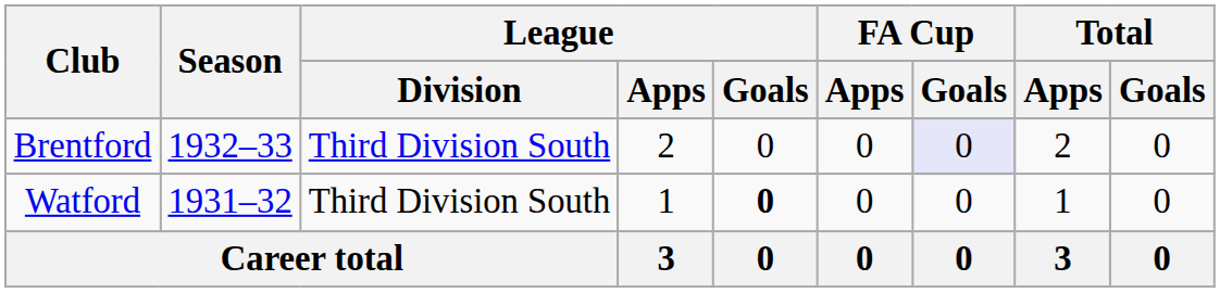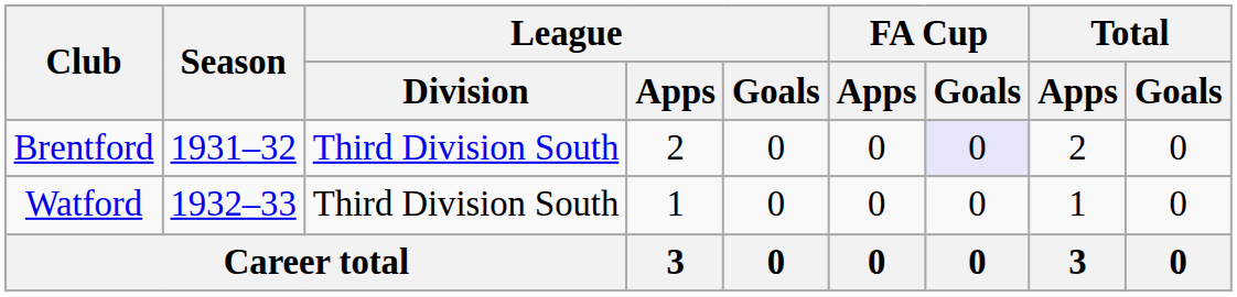 <table class="wikitable" style="text-align: center;">
 <tr>
 <th rowspan="2">Club</th>
 <th rowspan="2">Season</th>
 <th colspan="3">League</th>
 <th colspan="2">FA Cup</th>
 <th colspan="2">Total</th>
 </tr>
 <tr>
 <th>Division</th>
 <th>Apps</th>
 <th>Goals</th>
 <th>Apps</th>
 <th>Goals</th>
 <th>Apps</th>
 <th>Goals</th>
 </tr>
 <tr>
 <td><a href='#'>Brentford</a></td>
-<td><a href='#'>1932–33</a></td>
+<td><a href='#'>1931–32</a></td>
 <td><a href='#'>Third Division South</a></td>
 <td>2</td>
 <td>0</td>
 <td>0</td>
 <td style="background: lavender;">0</td>
 <td>2</td>
 <td>0</td>
 </tr>
 <tr>
 <td><a href='#'>Watford</a></td>
-<td><a href='#'>1931–32</a></td>
+<td><a href='#'>1932–33</a></td>
 <td>Third Division South</td>
 <td>1</td>
-<td><strong>0</strong></td>
+<td>0</td>
 <td>0</td>
 <td>0</td>
 <td>1</td>
 <td>0</td>
 </tr>
 <tr>
 <th colspan="3">Career total</th>
 <th>3</th>
 <th>0</th>
 <th>0</th>
 <th>0</th>
 <th>3</th>
 <th>0</th>
 </tr>
 </table>
